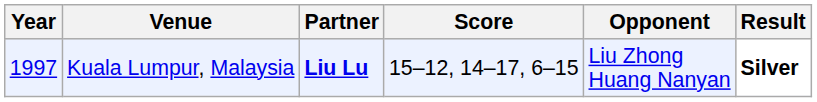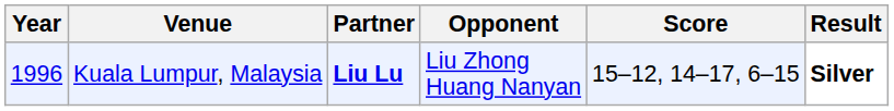 <table class="sortable wikitable" style="font-size: 90%;">
 <tr>
 <th>Year</th>
 <th>Venue</th>
 <th>Partner</th>
+<th>Opponent</th>
 <th>Score</th>
-<th>Opponent</th>
 <th>Result</th>
 </tr>
 <tr style="background:#ECF2FF">
-<td align="center"><a href='#'>1997</a></td>
+<td align="center"><a href='#'>1996</a></td>
 <td align="left"><a href='#'>Kuala Lumpur</a>, <a href='#'>Malaysia</a></td>
 <td align="left"><strong> <a href='#'>Liu Lu</a></strong></td>
+<td align="left"> <a href='#'>Liu Zhong</a> <br>  <a href='#'>Huang Nanyan</a></td>
 <td align="left">15–12, 14–17, 6–15</td>
-<td align="left"> <a href='#'>Liu Zhong</a> <br>  <a href='#'>Huang Nanyan</a></td>
 <td style="text-align:left; background:white"> <strong>Silver</strong></td>
 </tr>
 </table>
